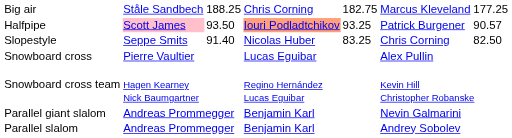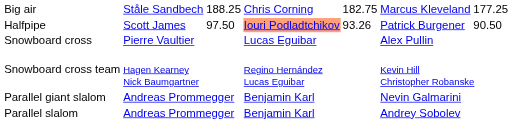 <table>
 <tr>
 <td>Big air <br></td>
 <td><a href='#'>Ståle Sandbech</a><br></td>
 <td>188.25</td>
 <td><a href='#'>Chris Corning</a><br></td>
 <td>182.75</td>
 <td><a href='#'>Marcus Kleveland</a><br></td>
 <td>177.25</td>
 </tr>
 <tr>
 <td>Halfpipe <br></td>
-<td style="background: pink;"><a href='#'>Scott James</a><br></td>
-<td>93.50</td>
+<td><a href='#'>Scott James</a><br></td>
+<td>97.50</td>
 <td style="background: lightsalmon;"><a href='#'>Iouri Podladtchikov</a><br></td>
-<td>93.25</td>
+<td>93.26</td>
 <td><a href='#'>Patrick Burgener</a><br></td>
-<td>90.57</td>
-</tr>
-<tr>
-<td>Slopestyle <br></td>
-<td><a href='#'>Seppe Smits</a><br></td>
-<td>91.40</td>
-<td><a href='#'>Nicolas Huber</a><br></td>
-<td>83.25</td>
-<td><a href='#'>Chris Corning</a><br></td>
-<td>82.50</td>
+<td>90.50</td>
 </tr>
 <tr>
 <td>Snowboard cross <br></td>
 <td colspan=2><a href='#'>Pierre Vaultier</a><br></td>
 <td colspan=2><a href='#'>Lucas Eguibar</a><br></td>
 <td colspan=2><a href='#'>Alex Pullin</a><br></td>
 </tr>
 <tr>
 <td>Snowboard cross team <br></td>
 <td colspan=2><br><small><a href='#'>Hagen Kearney</a><br><a href='#'>Nick Baumgartner</a></small></td>
 <td colspan=2><br><small><a href='#'>Regino Hernández</a><br><a href='#'>Lucas Eguibar</a></small></td>
 <td colspan=2><br><small><a href='#'>Kevin Hill</a><br><a href='#'>Christopher Robanske</a></small></td>
 </tr>
 <tr>
 <td>Parallel giant slalom <br></td>
 <td colspan=2><a href='#'>Andreas Prommegger</a><br></td>
 <td colspan=2><a href='#'>Benjamin Karl</a><br></td>
 <td colspan=2><a href='#'>Nevin Galmarini</a><br></td>
 </tr>
 <tr>
 <td>Parallel slalom <br></td>
 <td colspan=2><a href='#'>Andreas Prommegger</a><br></td>
 <td colspan=2><a href='#'>Benjamin Karl</a><br></td>
 <td colspan=2><a href='#'>Andrey Sobolev</a><br></td>
 </tr>
 </table>
